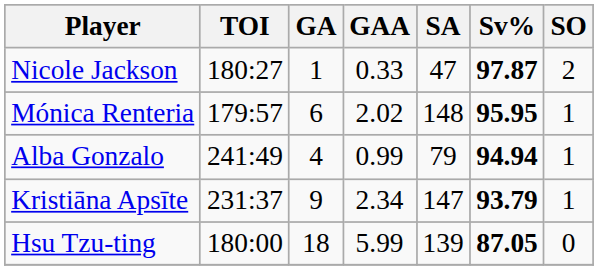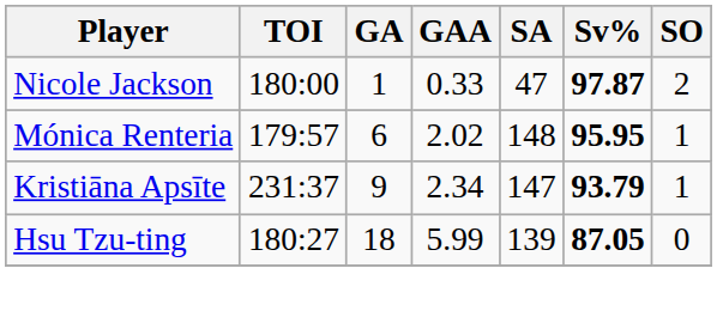 <table class="wikitable sortable" style="text-align:center;">
 <tr>
 <th>Player</th>
 <th>TOI</th>
 <th>GA</th>
 <th>GAA</th>
 <th>SA</th>
 <th>Sv%</th>
 <th>SO</th>
 </tr>
 <tr>
 <td style="text-align:left;"> <a href='#'>Nicole Jackson</a></td>
-<td>180:27</td>
+<td>180:00</td>
 <td>1</td>
 <td>0.33</td>
 <td>47</td>
 <td><strong>97.87</strong></td>
 <td>2</td>
 </tr>
 <tr>
 <td style="text-align:left;"> <a href='#'>Mónica Renteria</a></td>
 <td>179:57</td>
 <td>6</td>
 <td>2.02</td>
 <td>148</td>
 <td><strong>95.95</strong></td>
 <td>1</td>
 </tr>
 <tr>
-<td style="text-align:left;"> <a href='#'>Alba Gonzalo</a></td>
-<td>241:49</td>
-<td>4</td>
-<td>0.99</td>
-<td>79</td>
-<td><strong>94.94</strong></td>
-<td>1</td>
-</tr>
-<tr>
 <td style="text-align:left;"> <a href='#'>Kristiāna Apsīte</a></td>
 <td>231:37</td>
 <td>9</td>
 <td>2.34</td>
 <td>147</td>
 <td><strong>93.79</strong></td>
 <td>1</td>
 </tr>
 <tr>
 <td style="text-align:left;"> <a href='#'>Hsu Tzu-ting</a></td>
-<td>180:00</td>
+<td>180:27</td>
 <td>18</td>
 <td>5.99</td>
 <td>139</td>
 <td><strong>87.05</strong></td>
 <td>0</td>
 </tr>
 <tr>
 </tr>
 </table>
